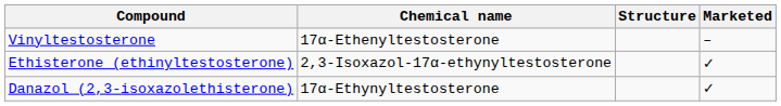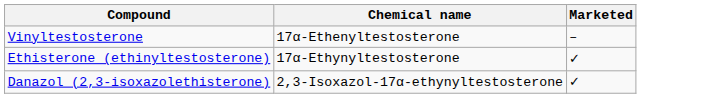 <table class="wikitable" border="1">
 <tr>
 <th>Compound</th>
 <th>Chemical name</th>
-<th>Structure</th>
 <th>Marketed</th>
 </tr>
 <tr>
 <td><a href='#'>Vinyltestosterone</a></td>
 <td>17α-Ethenyltestosterone</td>
-<td></td>
 <td>–</td>
 </tr>
 <tr>
 <td><a href='#'>Ethisterone (ethinyltestosterone)</a></td>
-<td>2,3-Isoxazol-17α-ethynyltestosterone</td>
-<td></td>
+<td>17α-Ethynyltestosterone</td>
 <td>✓</td>
 </tr>
 <tr>
 <td><a href='#'>Danazol (2,3-isoxazolethisterone)</a></td>
-<td>17α-Ethynyltestosterone</td>
-<td></td>
+<td>2,3-Isoxazol-17α-ethynyltestosterone</td>
 <td>✓</td>
 </tr>
 </table>
